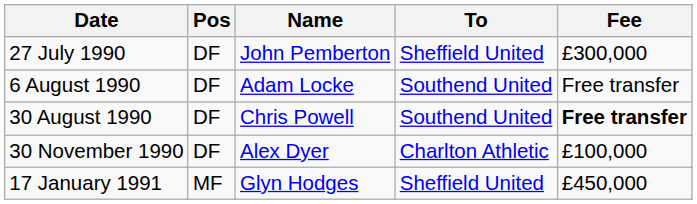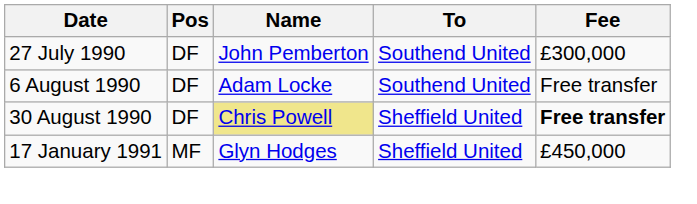 <table class="wikitable">
 <tr>
 <th>Date</th>
 <th>Pos</th>
 <th>Name</th>
 <th>To</th>
 <th>Fee</th>
 </tr>
 <tr>
 <td>27 July 1990</td>
 <td>DF</td>
 <td><a href='#'>John Pemberton</a></td>
-<td><a href='#'>Sheffield United</a></td>
+<td><a href='#'>Southend United</a></td>
 <td>£300,000</td>
 </tr>
 <tr>
 <td>6 August 1990</td>
 <td>DF</td>
 <td><a href='#'>Adam Locke</a></td>
 <td><a href='#'>Southend United</a></td>
 <td>Free transfer</td>
 </tr>
 <tr>
 <td>30 August 1990</td>
 <td>DF</td>
-<td><a href='#'>Chris Powell</a></td>
-<td><a href='#'>Southend United</a></td>
+<td style="background: khaki;"><a href='#'>Chris Powell</a></td>
+<td><a href='#'>Sheffield United</a></td>
 <td><strong>Free transfer</strong></td>
-</tr>
-<tr>
-<td>30 November 1990</td>
-<td>DF</td>
-<td><a href='#'>Alex Dyer</a></td>
-<td><a href='#'>Charlton Athletic</a></td>
-<td>£100,000</td>
 </tr>
 <tr>
 <td>17 January 1991</td>
 <td>MF</td>
 <td><a href='#'>Glyn Hodges</a></td>
 <td><a href='#'>Sheffield United</a></td>
 <td>£450,000</td>
 </tr>
 </table>
